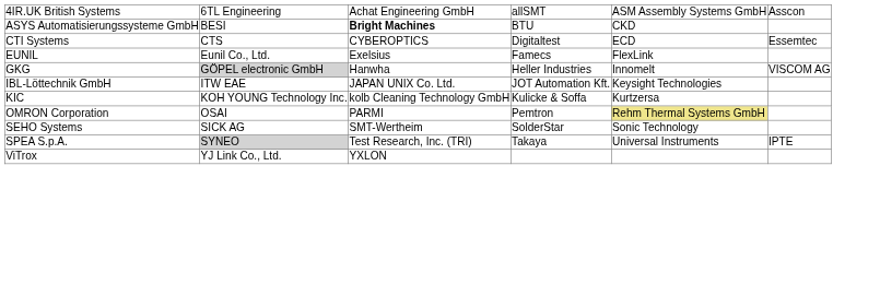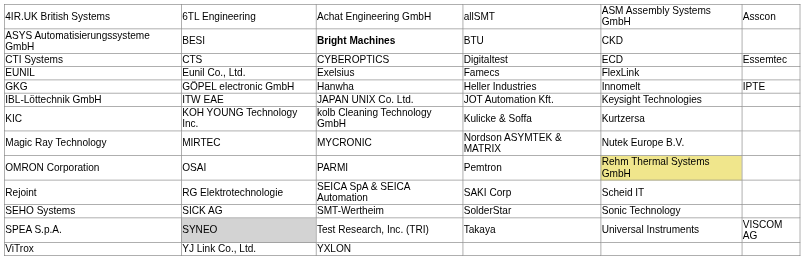 <table border="1" style="border-collapse:collapse">
 <tr>
 <td>4IR.UK British Systems</td>
 <td>6TL Engineering</td>
 <td>Achat Engineering GmbH</td>
 <td>allSMT</td>
 <td>ASM Assembly Systems GmbH</td>
 <td>Asscon</td>
 </tr>
 <tr>
 <td>ASYS Automatisierungssysteme GmbH</td>
 <td>BESI</td>
 <td><strong>Bright Machines</strong></td>
 <td>BTU</td>
 <td>CKD</td>
 </tr>
 <tr>
 <td>CTI Systems</td>
 <td>CTS</td>
 <td>CYBEROPTICS</td>
 <td>Digitaltest</td>
 <td>ECD</td>
 <td>Essemtec</td>
 </tr>
 <tr>
 <td>EUNIL</td>
 <td>Eunil Co., Ltd.</td>
 <td>Exelsius</td>
 <td>Famecs</td>
 <td>FlexLink</td>
 </tr>
 <tr>
 <td>GKG</td>
-<td style="background: lightgrey;">GÖPEL electronic GmbH</td>
+<td>GÖPEL electronic GmbH</td>
 <td>Hanwha</td>
 <td>Heller Industries</td>
 <td>Innomelt</td>
-<td>VISCOM AG</td>
+<td>IPTE</td>
 </tr>
 <tr>
 <td>IBL-Löttechnik GmbH</td>
 <td>ITW EAE</td>
 <td>JAPAN UNIX Co. Ltd.</td>
 <td>JOT Automation Kft.</td>
 <td>Keysight Technologies</td>
 </tr>
 <tr>
 <td>KIC</td>
 <td>KOH YOUNG Technology Inc.</td>
 <td>kolb Cleaning Technology GmbH</td>
 <td>Kulicke & Soffa</td>
 <td>Kurtzersa</td>
 <td></td>
 </tr>
 <tr>
+<td>Magic Ray Technology</td>
+<td>MIRTEC</td>
+<td>MYCRONIC</td>
+<td>Nordson ASYMTEK & MATRIX</td>
+<td>Nutek Europe B.V.</td>
+<td></td>
+</tr>
+<tr>
 <td>OMRON Corporation</td>
 <td>OSAI</td>
 <td>PARMI</td>
 <td>Pemtron</td>
 <td style="background: khaki;">Rehm Thermal Systems GmbH</td>
+<td></td>
+</tr>
+<tr>
+<td>Rejoint</td>
+<td>RG Elektrotechnologie</td>
+<td>SEICA SpA & SEICA Automation</td>
+<td>SAKI Corp</td>
+<td>Scheid IT</td>
 <td></td>
 </tr>
 <tr>
 <td>SEHO Systems</td>
 <td>SICK AG</td>
 <td>SMT-Wertheim</td>
 <td>SolderStar</td>
 <td>Sonic Technology</td>
 <td></td>
 </tr>
 <tr>
 <td>SPEA S.p.A.</td>
 <td style="background: lightgrey;">SYNEO</td>
 <td>Test Research, Inc. (TRI)</td>
 <td>Takaya</td>
 <td>Universal Instruments</td>
-<td>IPTE</td>
+<td>VISCOM AG</td>
 </tr>
 <tr>
 <td>ViTrox</td>
 <td>YJ Link Co., Ltd.</td>
 <td>YXLON</td>
 <td></td>
 <td></td>
 </tr>
 </table>
